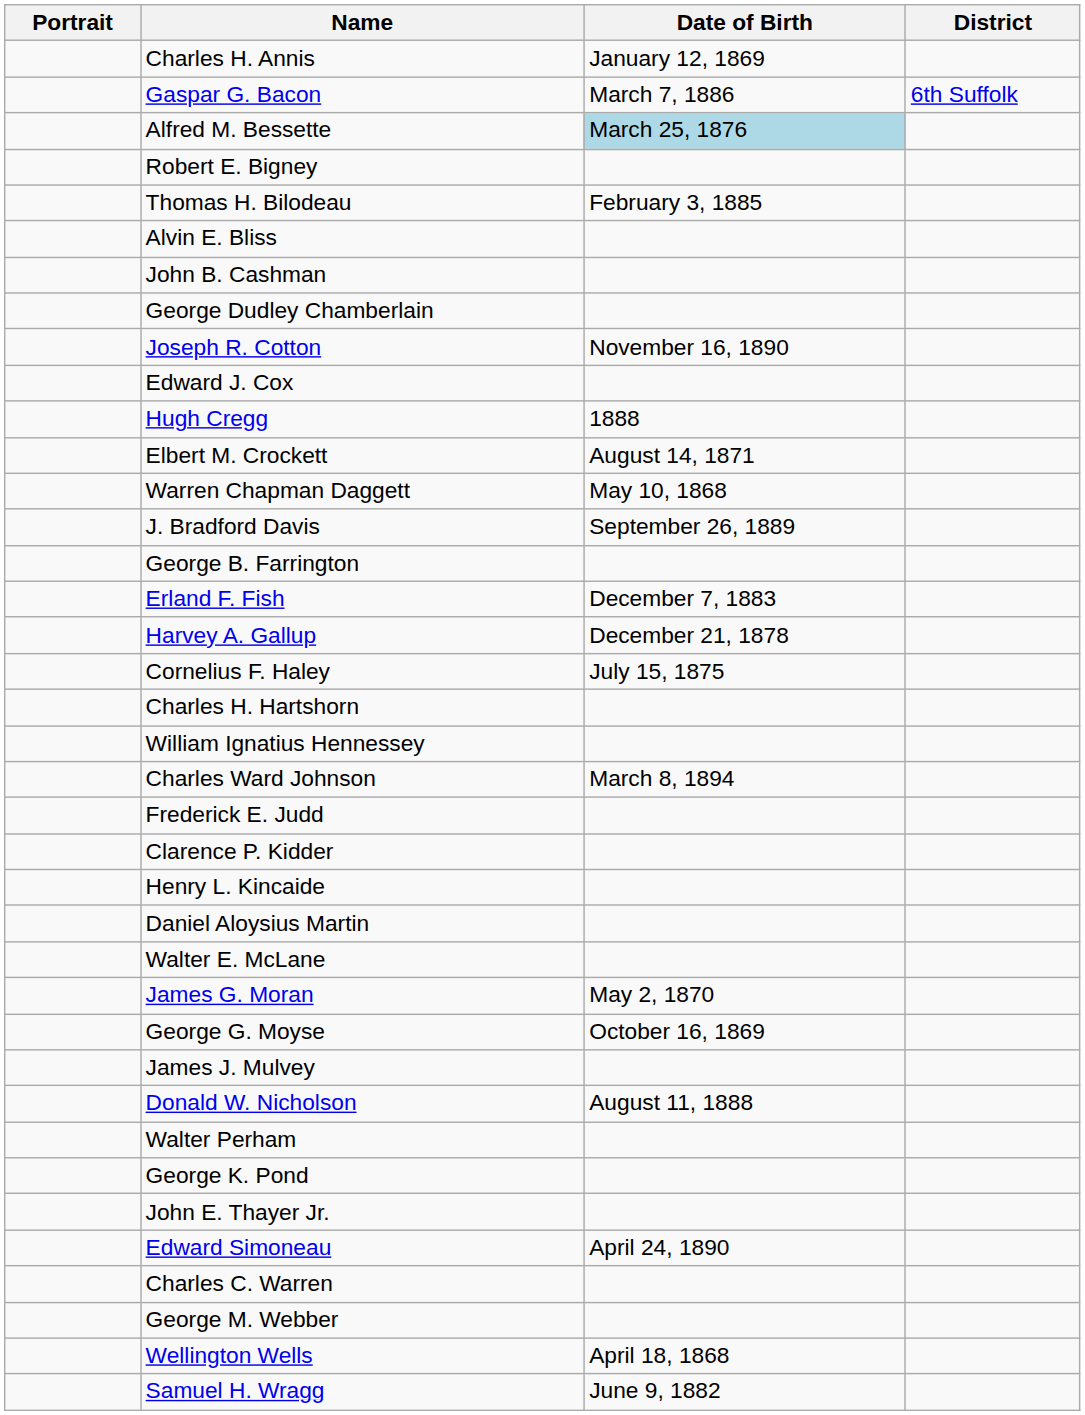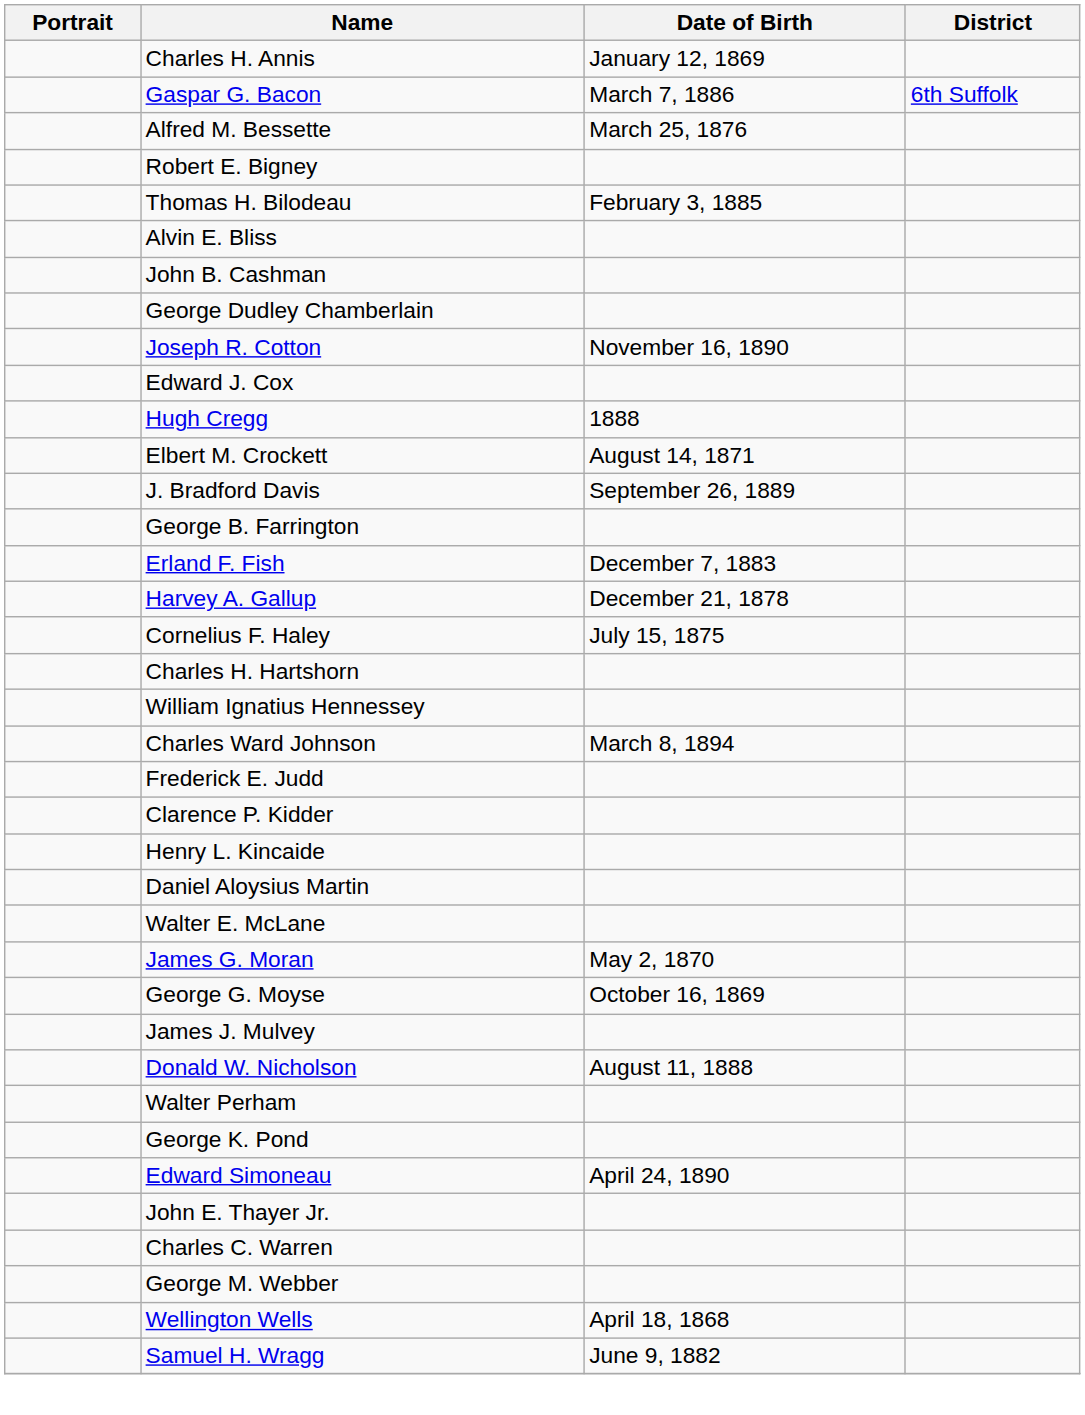 <table class='wikitable sortable' style="width:60%">
 <tr>
 <th>Portrait</th>
 <th>Name </th>
 <th data-sort-type=date>Date of Birth </th>
 <th>District </th>
 </tr>
 <tr>
 <td></td>
 <td>Charles H. Annis</td>
 <td>January 12, 1869</td>
 <td></td>
 </tr>
 <tr>
 <td></td>
 <td><a href='#'>Gaspar G. Bacon</a></td>
 <td>March 7, 1886</td>
 <td><a href='#'>6th Suffolk</a></td>
 </tr>
 <tr>
 <td></td>
 <td>Alfred M. Bessette</td>
-<td style="background: lightblue;">March 25, 1876</td>
+<td>March 25, 1876</td>
 <td></td>
 </tr>
 <tr>
 <td></td>
 <td>Robert E. Bigney</td>
 <td></td>
 <td></td>
 </tr>
 <tr>
 <td></td>
 <td>Thomas H. Bilodeau</td>
 <td>February 3, 1885</td>
 <td></td>
 </tr>
 <tr>
 <td></td>
 <td>Alvin E. Bliss</td>
 <td></td>
 <td></td>
 </tr>
 <tr>
 <td></td>
 <td>John B. Cashman</td>
 <td></td>
 <td></td>
 </tr>
 <tr>
 <td></td>
 <td>George Dudley Chamberlain</td>
 <td></td>
 <td></td>
 </tr>
 <tr>
 <td></td>
 <td><a href='#'>Joseph R. Cotton</a></td>
 <td>November 16, 1890</td>
 <td></td>
 </tr>
 <tr>
 <td></td>
 <td>Edward J. Cox</td>
 <td></td>
 <td></td>
 </tr>
 <tr>
 <td></td>
 <td><a href='#'>Hugh Cregg</a></td>
 <td>1888</td>
 <td></td>
 </tr>
 <tr>
 <td></td>
 <td>Elbert M. Crockett</td>
 <td>August 14, 1871</td>
-<td></td>
-</tr>
-<tr>
-<td></td>
-<td>Warren Chapman Daggett</td>
-<td>May 10, 1868</td>
 <td></td>
 </tr>
 <tr>
 <td></td>
 <td>J. Bradford Davis</td>
 <td>September 26, 1889</td>
 <td></td>
 </tr>
 <tr>
 <td></td>
 <td>George B. Farrington</td>
 <td></td>
 <td></td>
 </tr>
 <tr>
 <td></td>
 <td><a href='#'>Erland F. Fish</a></td>
 <td>December 7, 1883</td>
 <td></td>
 </tr>
 <tr>
 <td></td>
 <td><a href='#'>Harvey A. Gallup</a></td>
 <td>December 21, 1878</td>
 <td></td>
 </tr>
 <tr>
 <td></td>
 <td>Cornelius F. Haley</td>
 <td>July 15, 1875</td>
 <td></td>
 </tr>
 <tr>
 <td></td>
 <td>Charles H. Hartshorn</td>
 <td></td>
 <td></td>
 </tr>
 <tr>
 <td></td>
 <td>William Ignatius Hennessey</td>
 <td></td>
 <td></td>
 </tr>
 <tr>
 <td></td>
 <td>Charles Ward Johnson</td>
 <td>March 8, 1894</td>
 <td></td>
 </tr>
 <tr>
 <td></td>
 <td>Frederick E. Judd</td>
 <td></td>
 <td></td>
 </tr>
 <tr>
 <td></td>
 <td>Clarence P. Kidder</td>
 <td></td>
 <td></td>
 </tr>
 <tr>
 <td></td>
 <td>Henry L. Kincaide</td>
 <td></td>
 <td></td>
 </tr>
 <tr>
 <td></td>
 <td>Daniel Aloysius Martin</td>
 <td></td>
 <td></td>
 </tr>
 <tr>
 <td></td>
 <td>Walter E. McLane</td>
 <td></td>
 <td></td>
 </tr>
 <tr>
 <td></td>
 <td><a href='#'>James G. Moran</a></td>
 <td>May 2, 1870</td>
 <td></td>
 </tr>
 <tr>
 <td></td>
 <td>George G. Moyse</td>
 <td>October 16, 1869</td>
 <td></td>
 </tr>
 <tr>
 <td></td>
 <td>James J. Mulvey</td>
 <td></td>
 <td></td>
 </tr>
 <tr>
 <td></td>
 <td><a href='#'>Donald W. Nicholson</a></td>
 <td>August 11, 1888</td>
 <td></td>
 </tr>
 <tr>
 <td></td>
 <td>Walter Perham</td>
 <td></td>
 <td></td>
 </tr>
 <tr>
 <td></td>
 <td>George K. Pond</td>
 <td></td>
 <td></td>
 </tr>
 <tr>
 <td></td>
-<td>John E. Thayer Jr.</td>
-<td></td>
+<td><a href='#'>Edward Simoneau</a></td>
+<td>April 24, 1890</td>
 <td></td>
 </tr>
 <tr>
 <td></td>
-<td><a href='#'>Edward Simoneau</a></td>
-<td>April 24, 1890</td>
+<td>John E. Thayer Jr.</td>
+<td></td>
 <td></td>
 </tr>
 <tr>
 <td></td>
 <td>Charles C. Warren</td>
 <td></td>
 <td></td>
 </tr>
 <tr>
 <td></td>
 <td>George M. Webber</td>
 <td></td>
 <td></td>
 </tr>
 <tr>
 <td></td>
 <td><a href='#'>Wellington Wells</a></td>
 <td>April 18, 1868</td>
 <td></td>
 </tr>
 <tr>
 <td></td>
 <td><a href='#'>Samuel H. Wragg</a></td>
 <td>June 9, 1882</td>
 <td></td>
 </tr>
 <tr>
 </tr>
 </table>
